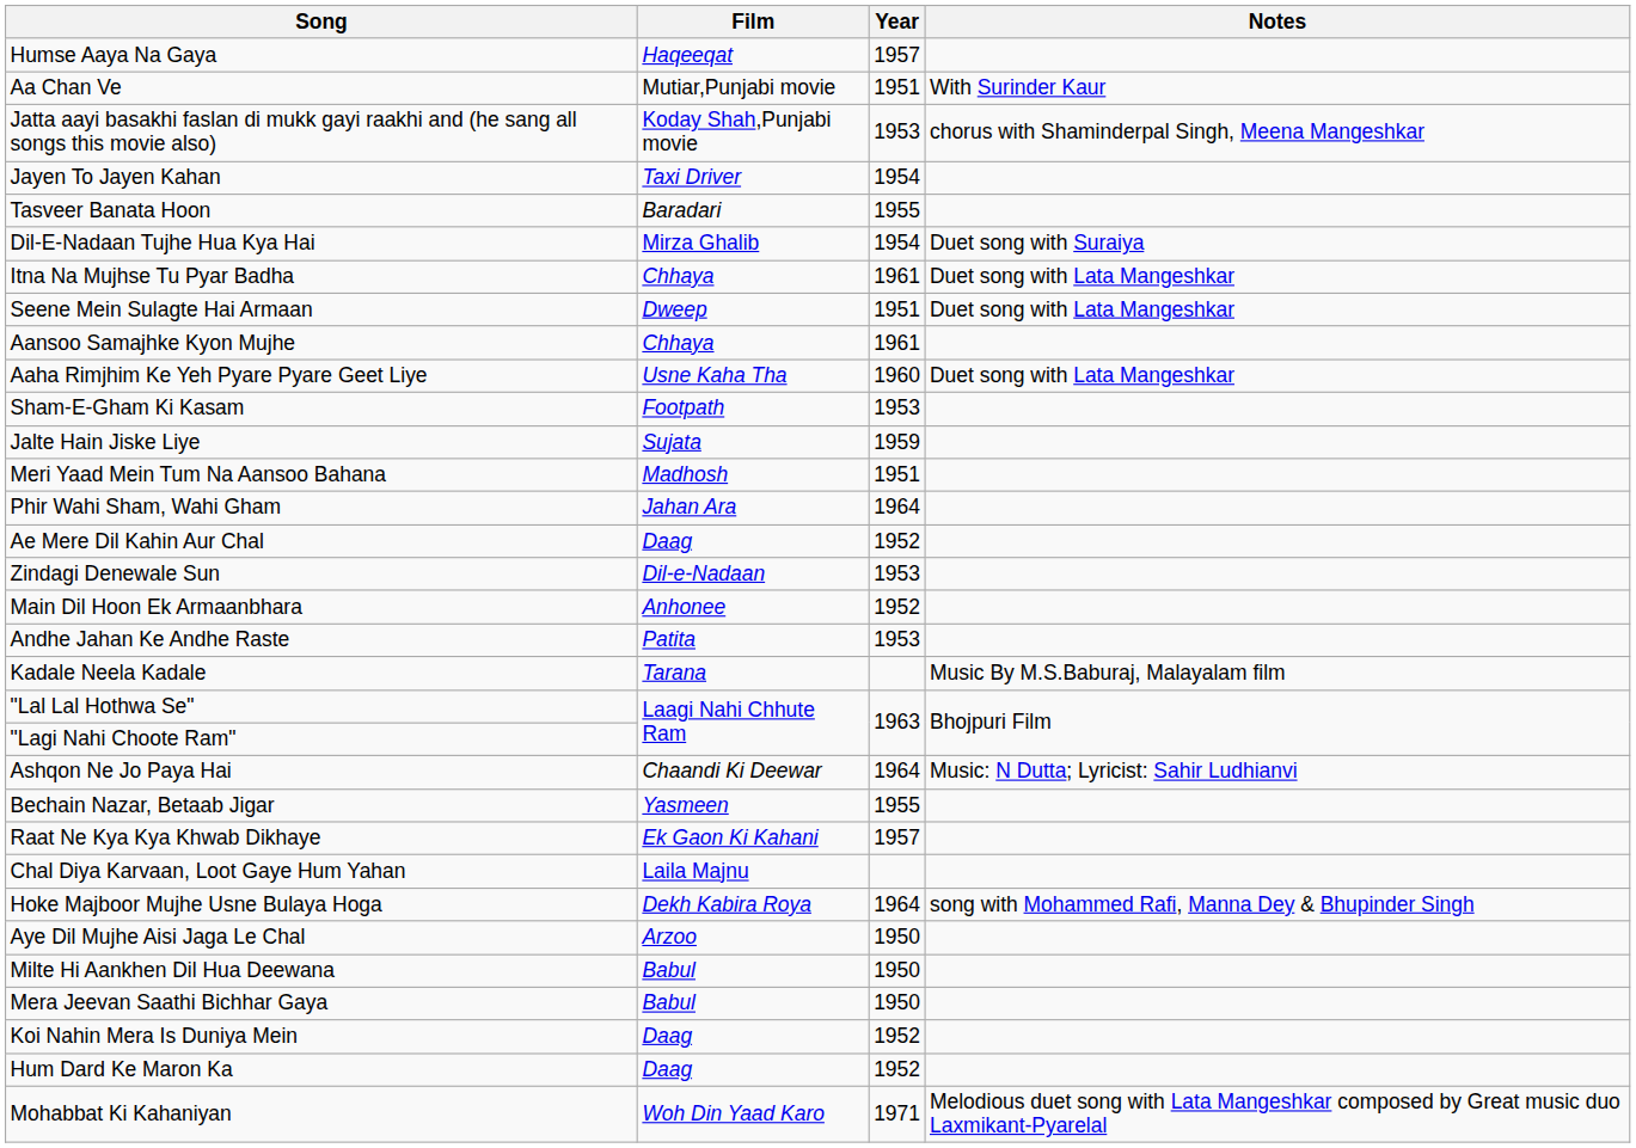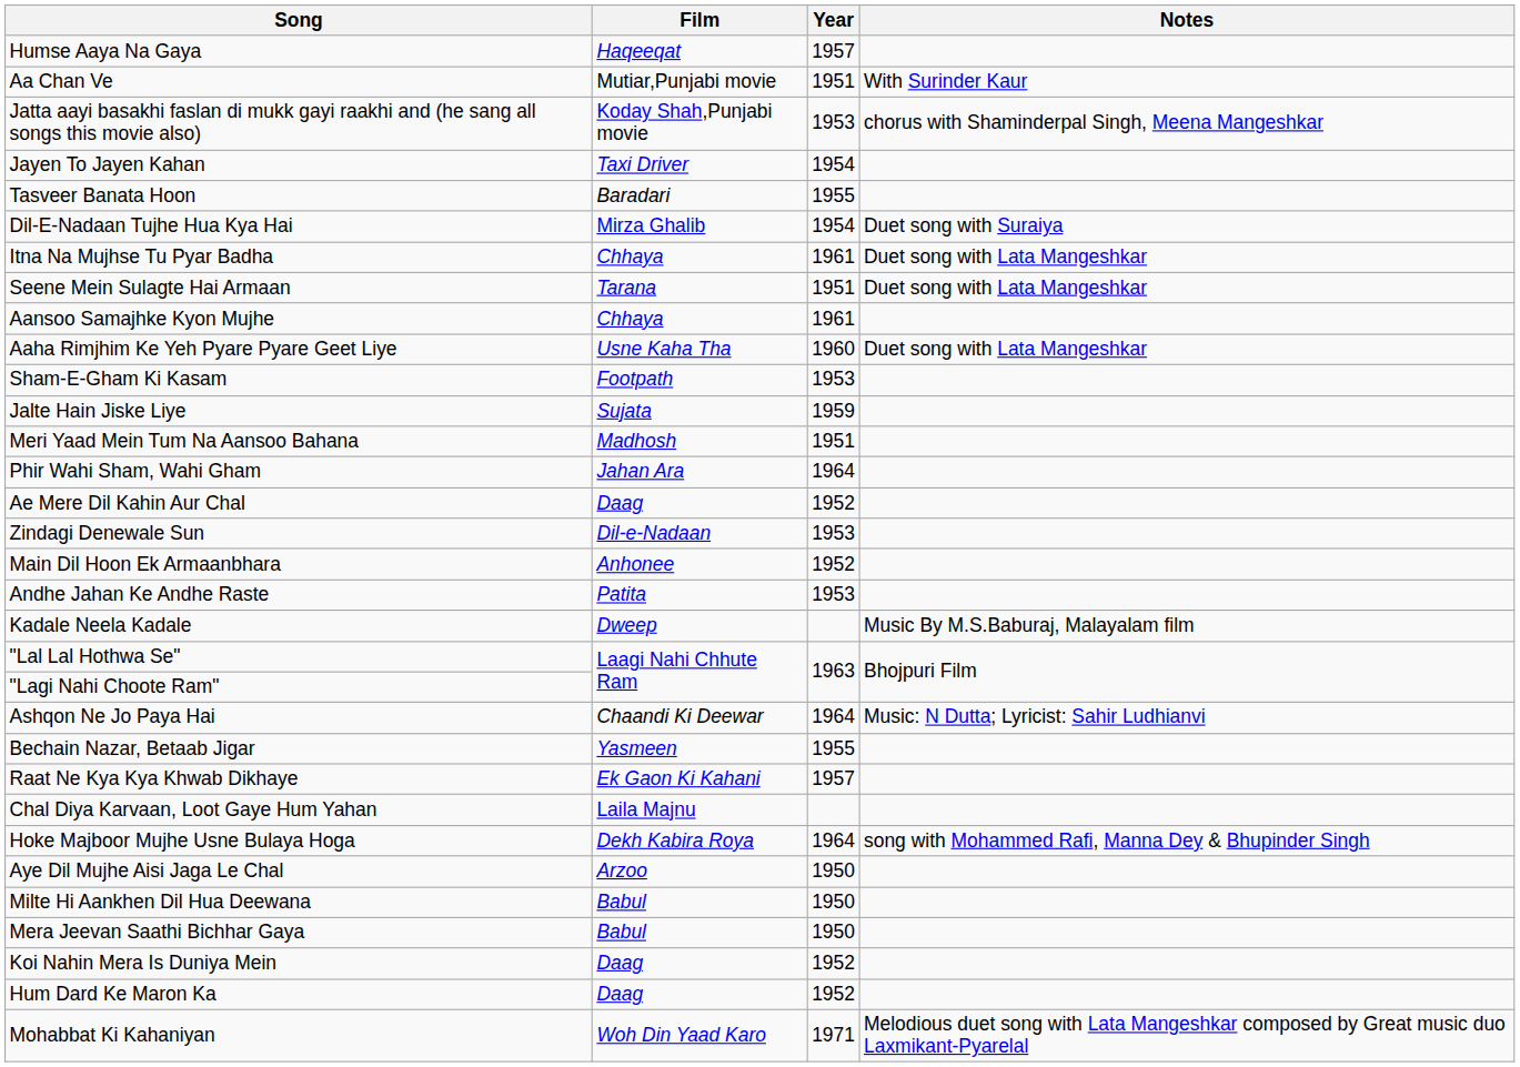 <table class="wikitable sortable">
 <tr>
 <th>Song</th>
 <th>Film</th>
 <th>Year</th>
 <th>Notes</th>
 </tr>
 <tr>
 <td>Humse Aaya Na Gaya</td>
 <td><em><a href='#'>Haqeeqat</a></em></td>
 <td>1957</td>
 <td></td>
 </tr>
 <tr>
 <td>Aa Chan Ve</td>
 <td>Mutiar,Punjabi movie</td>
 <td>1951</td>
 <td>With <a href='#'>Surinder Kaur</a></td>
 </tr>
 <tr>
 <td>Jatta aayi basakhi faslan di mukk gayi raakhi and (he sang all songs this movie also)</td>
 <td><a href='#'>Koday Shah</a>,Punjabi movie</td>
 <td>1953</td>
 <td>chorus with Shaminderpal Singh, <a href='#'>Meena Mangeshkar</a></td>
 </tr>
 <tr>
 <td>Jayen To Jayen Kahan</td>
 <td><em><a href='#'>Taxi Driver</a></em></td>
 <td>1954</td>
 <td></td>
 </tr>
 <tr>
 <td>Tasveer Banata Hoon</td>
 <td><em>Baradari</em></td>
 <td>1955</td>
 <td></td>
 </tr>
 <tr>
 <td>Dil-E-Nadaan Tujhe Hua Kya Hai</td>
 <td><a href='#'>Mirza Ghalib</a></td>
 <td>1954</td>
 <td>Duet song with <a href='#'>Suraiya</a></td>
 </tr>
 <tr>
 <td>Itna Na Mujhse Tu Pyar Badha</td>
 <td><em><a href='#'>Chhaya</a></em></td>
 <td>1961</td>
 <td>Duet song with <a href='#'>Lata Mangeshkar</a></td>
 </tr>
 <tr>
 <td>Seene Mein Sulagte Hai Armaan</td>
-<td><em><a href='#'>Dweep</a></em></td>
+<td><em><a href='#'>Tarana</a></em></td>
 <td>1951</td>
 <td>Duet song with <a href='#'>Lata Mangeshkar</a></td>
 </tr>
 <tr>
 <td>Aansoo Samajhke Kyon Mujhe</td>
 <td><em><a href='#'>Chhaya</a></em></td>
 <td>1961</td>
 <td></td>
 </tr>
 <tr>
 <td>Aaha Rimjhim Ke Yeh Pyare Pyare Geet Liye</td>
 <td><em><a href='#'>Usne Kaha Tha</a></em></td>
 <td>1960</td>
 <td>Duet song with <a href='#'>Lata Mangeshkar</a></td>
 </tr>
 <tr>
 <td>Sham-E-Gham Ki Kasam</td>
 <td><em><a href='#'>Footpath</a></em></td>
 <td>1953</td>
 <td></td>
 </tr>
 <tr>
 <td>Jalte Hain Jiske Liye</td>
 <td><em><a href='#'>Sujata</a></em></td>
 <td>1959</td>
 <td></td>
 </tr>
 <tr>
 <td>Meri Yaad Mein Tum Na Aansoo Bahana</td>
 <td><em><a href='#'>Madhosh</a></em></td>
 <td>1951</td>
 <td></td>
 </tr>
 <tr>
 <td>Phir Wahi Sham, Wahi Gham</td>
 <td><em><a href='#'>Jahan Ara</a></em></td>
 <td>1964</td>
 <td></td>
 </tr>
 <tr>
 <td>Ae Mere Dil Kahin Aur Chal</td>
 <td><em><a href='#'>Daag</a></em></td>
 <td>1952</td>
 <td></td>
 </tr>
 <tr>
 <td>Zindagi Denewale Sun</td>
 <td><em><a href='#'>Dil-e-Nadaan</a></em></td>
 <td>1953</td>
 <td></td>
 </tr>
 <tr>
 <td>Main Dil Hoon Ek Armaanbhara</td>
 <td><em><a href='#'>Anhonee</a></em></td>
 <td>1952</td>
 <td></td>
 </tr>
 <tr>
 <td>Andhe Jahan Ke Andhe Raste</td>
 <td><em><a href='#'>Patita</a></em></td>
 <td>1953</td>
 <td></td>
 </tr>
 <tr>
 <td>Kadale Neela Kadale</td>
-<td><em><a href='#'>Tarana</a></em></td>
+<td><em><a href='#'>Dweep</a></em></td>
 <td></td>
 <td>Music By M.S.Baburaj,  Malayalam film</td>
 </tr>
 <tr>
 <td>"Lal Lal Hothwa Se"</td>
 <td rowspan="2"><a href='#'>Laagi Nahi Chhute Ram</a></td>
 <td rowspan="2">1963</td>
 <td rowspan="2">Bhojpuri Film</td>
 </tr>
 <tr>
 <td>"Lagi Nahi Choote Ram"</td>
 </tr>
 <tr>
 <td>Ashqon Ne Jo Paya Hai</td>
 <td><em>Chaandi Ki Deewar</em></td>
 <td>1964</td>
 <td>Music: <a href='#'>N Dutta</a>; Lyricist: <a href='#'>Sahir Ludhianvi</a></td>
 </tr>
 <tr>
 <td>Bechain Nazar, Betaab Jigar</td>
 <td><em><a href='#'>Yasmeen</a></em></td>
 <td>1955</td>
 <td></td>
 </tr>
 <tr>
 <td>Raat Ne Kya Kya Khwab Dikhaye</td>
 <td><em><a href='#'>Ek Gaon Ki Kahani</a></em></td>
 <td>1957</td>
 <td></td>
 </tr>
 <tr>
 <td>Chal Diya Karvaan, Loot Gaye Hum Yahan</td>
 <td><a href='#'>Laila Majnu</a></td>
 <td></td>
 <td></td>
 </tr>
 <tr>
 <td>Hoke Majboor Mujhe Usne Bulaya Hoga</td>
 <td><em><a href='#'>Dekh Kabira Roya</a></em></td>
 <td>1964</td>
 <td>song with <a href='#'>Mohammed Rafi</a>, <a href='#'>Manna Dey</a> & <a href='#'>Bhupinder Singh</a></td>
 </tr>
 <tr>
 <td>Aye Dil Mujhe Aisi Jaga Le Chal</td>
 <td><em><a href='#'>Arzoo</a></em></td>
 <td>1950</td>
 <td></td>
 </tr>
 <tr>
 <td>Milte Hi Aankhen Dil Hua Deewana</td>
 <td><em><a href='#'>Babul</a></em></td>
 <td>1950</td>
 <td></td>
 </tr>
 <tr>
 <td>Mera Jeevan Saathi Bichhar Gaya</td>
 <td><em><a href='#'>Babul</a></em></td>
 <td>1950</td>
 <td></td>
 </tr>
 <tr>
 <td>Koi Nahin Mera Is Duniya Mein</td>
 <td><em><a href='#'>Daag</a></em></td>
 <td>1952</td>
 <td></td>
 </tr>
 <tr>
 <td>Hum Dard Ke Maron Ka</td>
 <td><em><a href='#'>Daag</a></em></td>
 <td>1952</td>
 <td></td>
 </tr>
 <tr>
 <td>Mohabbat Ki Kahaniyan</td>
 <td><em><a href='#'>Woh Din Yaad Karo</a></em></td>
 <td>1971</td>
 <td>Melodious duet song with <a href='#'>Lata Mangeshkar</a> composed by Great music duo <a href='#'>Laxmikant-Pyarelal</a></td>
 </tr>
 </table>
